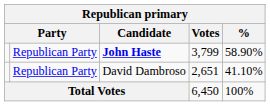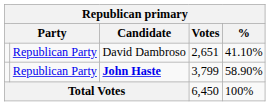 <table class="wikitable">
 <tr>
 <th colspan="5"><strong>Republican primary</strong></th>
 </tr>
 <tr>
 <th colspan="2">Party</th>
 <th>Candidate</th>
 <th>Votes</th>
 <th>%</th>
 </tr>
 <tr>
 <td></td>
 <td><a href='#'>Republican Party</a></td>
-<td><strong><a href='#'>John Haste</a></strong></td>
-<td>3,799</td>
-<td>58.90%</td>
+<td>David Dambroso</td>
+<td>2,651</td>
+<td>41.10%</td>
 </tr>
 <tr>
 <td></td>
 <td><a href='#'>Republican Party</a></td>
-<td>David Dambroso</td>
-<td>2,651</td>
-<td>41.10%</td>
+<td><strong><a href='#'>John Haste</a></strong></td>
+<td>3,799</td>
+<td>58.90%</td>
 </tr>
 <tr>
 <th colspan="3"><strong>Total Votes</strong></th>
 <td>6,450</td>
 <td>100%</td>
 </tr>
 </table>
